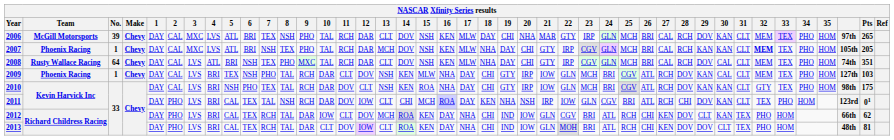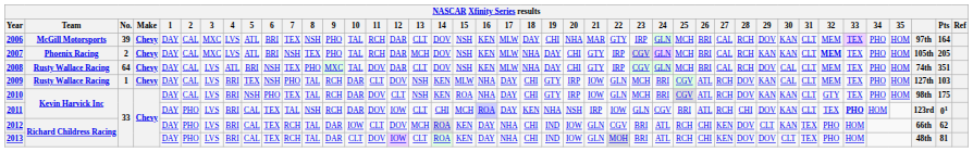 <table class="wikitable" style="text-align:center; font-size:75%">
 <tr>
 <th colspan=45><a href='#'>NASCAR</a> <a href='#'>Xfinity Series</a> results</th>
 </tr>
 <tr>
 <th>Year</th>
 <th>Team</th>
 <th>No.</th>
 <th>Make</th>
 <th>1</th>
 <th>2</th>
 <th>3</th>
 <th>4</th>
 <th>5</th>
 <th>6</th>
 <th>7</th>
 <th>8</th>
 <th>9</th>
 <th>10</th>
 <th>11</th>
 <th>12</th>
 <th>13</th>
 <th>14</th>
 <th>15</th>
 <th>16</th>
 <th>17</th>
 <th>18</th>
 <th>19</th>
 <th>20</th>
 <th>21</th>
 <th>22</th>
 <th>23</th>
 <th>24</th>
 <th>25</th>
 <th>26</th>
 <th>27</th>
 <th>28</th>
 <th>29</th>
 <th>30</th>
 <th>31</th>
 <th>32</th>
 <th>33</th>
 <th>34</th>
 <th>35</th>
 <th></th>
 <th>Pts</th>
 <th>Ref</th>
 </tr>
 <tr>
 <th><a href='#'>2006</a></th>
 <th><a href='#'>McGill Motorsports</a></th>
 <th>39</th>
 <th><a href='#'>Chevy</a></th>
 <td><a href='#'>DAY</a></td>
 <td><a href='#'>CAL</a></td>
 <td><a href='#'>MXC</a></td>
 <td><a href='#'>LVS</a></td>
 <td><a href='#'>ATL</a></td>
 <td><a href='#'>BRI</a></td>
 <td><a href='#'>TEX</a></td>
 <td><a href='#'>NSH</a></td>
 <td><a href='#'>PHO</a></td>
 <td><a href='#'>TAL</a></td>
 <td><a href='#'>RCH</a></td>
 <td><a href='#'>DAR</a></td>
 <td><a href='#'>CLT</a></td>
 <td><a href='#'>DOV</a></td>
 <td><a href='#'>NSH</a></td>
 <td><a href='#'>KEN</a></td>
 <td><a href='#'>MLW</a></td>
 <td><a href='#'>DAY</a></td>
 <td><a href='#'>CHI</a></td>
 <td><a href='#'>NHA</a></td>
 <td><a href='#'>MAR</a></td>
 <td><a href='#'>GTY</a></td>
 <td><a href='#'>IRP</a></td>
 <td style="background:#DFFFDF;"><a href='#'>GLN</a><br></td>
 <td><a href='#'>MCH</a></td>
 <td><a href='#'>BRI</a></td>
 <td><a href='#'>CAL</a></td>
 <td><a href='#'>RCH</a></td>
 <td><a href='#'>DOV</a></td>
 <td><a href='#'>KAN</a></td>
 <td><a href='#'>CLT</a></td>
 <td><a href='#'>MEM</a></td>
 <td style="background:#EFCFFF;"><a href='#'>TEX</a><br></td>
 <td><a href='#'>PHO</a></td>
 <td><a href='#'>HOM</a></td>
 <th>97th</th>
-<th>265</th>
+<th>164</th>
 <th></th>
 </tr>
 <tr>
 <th><a href='#'>2007</a></th>
 <th><a href='#'>Phoenix Racing</a></th>
-<th>1</th>
+<th>2</th>
 <th><a href='#'>Chevy</a></th>
 <td><a href='#'>DAY</a></td>
 <td><a href='#'>CAL</a></td>
 <td><a href='#'>MXC</a></td>
 <td><a href='#'>LVS</a></td>
 <td><a href='#'>ATL</a></td>
 <td><a href='#'>BRI</a></td>
 <td><a href='#'>NSH</a></td>
 <td><a href='#'>TEX</a></td>
 <td><a href='#'>PHO</a></td>
 <td><a href='#'>TAL</a></td>
 <td><a href='#'>RCH</a></td>
 <td><a href='#'>DAR</a></td>
 <td><a href='#'>MCH</a></td>
 <td><a href='#'>DOV</a></td>
 <td><a href='#'>NSH</a></td>
 <td><a href='#'>KEN</a></td>
 <td><a href='#'>MLW</a></td>
 <td><a href='#'>NHA</a></td>
 <td><a href='#'>DAY</a></td>
 <td><a href='#'>CHI</a></td>
 <td><a href='#'>GTY</a></td>
 <td><a href='#'>IRP</a></td>
 <td style="background:#DFDFDF;"><a href='#'>CGV</a><br></td>
 <td style="background:#EFCFFF;"><a href='#'>GLN</a><br></td>
 <td><a href='#'>MCH</a></td>
 <td><a href='#'>BRI</a></td>
 <td><a href='#'>CAL</a></td>
 <td><a href='#'>RCH</a></td>
 <td><a href='#'>KAN</a></td>
 <td><a href='#'>KAN</a></td>
 <td><a href='#'>CLT</a></td>
 <td><strong><a href='#'>MEM</a></strong></td>
 <td><a href='#'>TEX</a></td>
 <td><a href='#'>PHO</a></td>
 <td><a href='#'>HOM</a></td>
 <th>105th</th>
 <th>205</th>
 <th></th>
 </tr>
 <tr>
 <th><a href='#'>2008</a></th>
 <th><a href='#'>Rusty Wallace Racing</a></th>
 <th>64</th>
 <th><a href='#'>Chevy</a></th>
 <td><a href='#'>DAY</a></td>
 <td><a href='#'>CAL</a></td>
 <td><a href='#'>LVS</a></td>
 <td><a href='#'>ATL</a></td>
 <td><a href='#'>BRI</a></td>
 <td><a href='#'>NSH</a></td>
 <td><a href='#'>TEX</a></td>
 <td><a href='#'>PHO</a></td>
 <td style="background:#DFFFDF;"><a href='#'>MXC</a><br></td>
 <td><a href='#'>TAL</a></td>
-<td><a href='#'>RCH</a></td>
+<td><a href='#'>DOV</a></td>
 <td><a href='#'>DAR</a></td>
 <td><a href='#'>CLT</a></td>
 <td><a href='#'>DOV</a></td>
 <td><a href='#'>NSH</a></td>
 <td><a href='#'>KEN</a></td>
 <td><a href='#'>MLW</a></td>
 <td><a href='#'>NHA</a></td>
 <td><a href='#'>DAY</a></td>
 <td><a href='#'>CHI</a></td>
 <td><a href='#'>GTY</a></td>
 <td><a href='#'>IRP</a></td>
 <td style="background:#DFFFDF;"><a href='#'>CGV</a><br></td>
 <td style="background:#DFFFDF;"><a href='#'>GLN</a><br></td>
 <td><a href='#'>MCH</a></td>
 <td><a href='#'>BRI</a></td>
 <td><a href='#'>CAL</a></td>
 <td><a href='#'>RCH</a></td>
 <td><a href='#'>DOV</a></td>
 <td><a href='#'>CAL</a></td>
 <td><a href='#'>CLT</a></td>
 <td><a href='#'>MEM</a></td>
 <td><a href='#'>TEX</a></td>
 <td><a href='#'>PHO</a></td>
 <td><a href='#'>HOM</a></td>
 <th>74th</th>
 <th>351</th>
 <th></th>
 </tr>
 <tr>
 <th><a href='#'>2009</a></th>
-<th><a href='#'>Phoenix Racing</a></th>
+<th><a href='#'>Rusty Wallace Racing</a></th>
 <th>1</th>
 <th><a href='#'>Chevy</a></th>
 <td><a href='#'>DAY</a></td>
 <td><a href='#'>CAL</a></td>
 <td><a href='#'>LVS</a></td>
 <td><a href='#'>BRI</a></td>
 <td><a href='#'>TEX</a></td>
 <td><a href='#'>NSH</a></td>
 <td><a href='#'>PHO</a></td>
 <td><a href='#'>TAL</a></td>
 <td><a href='#'>RCH</a></td>
 <td><a href='#'>DAR</a></td>
 <td><a href='#'>CLT</a></td>
 <td><a href='#'>DOV</a></td>
 <td><a href='#'>NSH</a></td>
 <td><a href='#'>KEN</a></td>
 <td><a href='#'>MLW</a></td>
 <td><a href='#'>NHA</a></td>
 <td><a href='#'>DAY</a></td>
 <td><a href='#'>CHI</a></td>
 <td><a href='#'>GTY</a></td>
 <td><a href='#'>IRP</a></td>
 <td><a href='#'>IOW</a></td>
 <td><a href='#'>GLN</a></td>
 <td><a href='#'>MCH</a></td>
 <td><a href='#'>BRI</a></td>
 <td style="background:#DFFFDF;"><a href='#'>CGV</a><br></td>
 <td><a href='#'>ATL</a></td>
 <td><a href='#'>RCH</a></td>
 <td><a href='#'>DOV</a></td>
 <td><a href='#'>KAN</a></td>
 <td><a href='#'>CAL</a></td>
 <td><a href='#'>CLT</a></td>
 <td><a href='#'>MEM</a></td>
 <td><a href='#'>TEX</a></td>
 <td><a href='#'>PHO</a></td>
 <td><a href='#'>HOM</a></td>
 <th>127th</th>
 <th>103</th>
 <th></th>
 </tr>
 <tr>
 <th><a href='#'>2010</a></th>
 <th rowspan=2><a href='#'>Kevin Harvick Inc</a></th>
 <th rowspan=4>33</th>
 <th rowspan=4><a href='#'>Chevy</a></th>
 <td><a href='#'>DAY</a></td>
 <td><a href='#'>CAL</a></td>
 <td><a href='#'>LVS</a></td>
 <td><a href='#'>BRI</a></td>
 <td><a href='#'>NSH</a></td>
 <td><a href='#'>PHO</a></td>
 <td><a href='#'>TEX</a></td>
 <td><a href='#'>TAL</a></td>
 <td><a href='#'>RCH</a></td>
 <td><a href='#'>DAR</a></td>
 <td><a href='#'>DOV</a></td>
 <td><a href='#'>CLT</a></td>
 <td><a href='#'>NSH</a></td>
 <td><a href='#'>KEN</a></td>
 <td><a href='#'>ROA</a></td>
 <td><a href='#'>NHA</a></td>
 <td><a href='#'>DAY</a></td>
 <td><a href='#'>CHI</a></td>
 <td><a href='#'>GTY</a></td>
 <td><a href='#'>IRP</a></td>
 <td><a href='#'>IOW</a></td>
 <td><a href='#'>GLN</a></td>
 <td><a href='#'>MCH</a></td>
 <td><a href='#'>BRI</a></td>
 <td style="background:#DFDFDF;"><a href='#'>CGV</a><br></td>
 <td><a href='#'>ATL</a></td>
 <td><a href='#'>RCH</a></td>
 <td><a href='#'>DOV</a></td>
 <td><a href='#'>KAN</a></td>
 <td><a href='#'>KAN</a></td>
 <td><a href='#'>CLT</a></td>
 <td><a href='#'>GTY</a></td>
 <td><a href='#'>TEX</a></td>
 <td><a href='#'>PHO</a></td>
 <td><a href='#'>HOM</a></td>
 <th>98th</th>
 <th>175</th>
 <th></th>
 </tr>
 <tr>
 <th><a href='#'>2011</a></th>
 <td><a href='#'>DAY</a></td>
 <td><a href='#'>PHO</a></td>
 <td><a href='#'>LVS</a></td>
 <td><a href='#'>BRI</a></td>
 <td><a href='#'>CAL</a></td>
 <td><a href='#'>TEX</a></td>
 <td><a href='#'>TAL</a></td>
 <td><a href='#'>NSH</a></td>
 <td><a href='#'>RCH</a></td>
 <td><a href='#'>DAR</a></td>
 <td><a href='#'>DOV</a></td>
 <td><a href='#'>IOW</a></td>
 <td><a href='#'>CLT</a></td>
 <td><a href='#'>CHI</a></td>
 <td><a href='#'>MCH</a></td>
 <td style="background:#CFCFFF;"><a href='#'>ROA</a><br></td>
 <td><a href='#'>DAY</a></td>
 <td><a href='#'>KEN</a></td>
 <td><a href='#'>NHA</a></td>
 <td><a href='#'>NSH</a></td>
 <td><a href='#'>IRP</a></td>
 <td><a href='#'>IOW</a></td>
 <td><a href='#'>GLN</a></td>
 <td><a href='#'>CGV</a></td>
 <td><a href='#'>BRI</a></td>
 <td><a href='#'>ATL</a></td>
 <td><a href='#'>RCH</a></td>
 <td><a href='#'>CHI</a></td>
 <td><a href='#'>DOV</a></td>
 <td><a href='#'>KAN</a></td>
 <td><a href='#'>CLT</a></td>
 <td><a href='#'>TEX</a></td>
-<td><a href='#'>PHO</a></td>
+<td><strong><a href='#'>PHO</a></strong></td>
 <td><a href='#'>HOM</a></td>
 <td></td>
 <th>123rd</th>
 <th>0<sup>1</sup></th>
 <th></th>
 </tr>
 <tr>
 <th><a href='#'>2012</a></th>
 <th rowspan=2 nowrap><a href='#'>Richard Childress Racing</a></th>
 <td><a href='#'>DAY</a></td>
 <td><a href='#'>PHO</a></td>
 <td><a href='#'>LVS</a></td>
 <td><a href='#'>BRI</a></td>
 <td><a href='#'>CAL</a></td>
 <td><a href='#'>TEX</a></td>
 <td><a href='#'>RCH</a></td>
 <td><a href='#'>TAL</a></td>
 <td><a href='#'>DAR</a></td>
 <td><a href='#'>IOW</a></td>
 <td><a href='#'>CLT</a></td>
 <td><a href='#'>DOV</a></td>
 <td><a href='#'>MCH</a></td>
 <td style="background:#DFDFDF;"><a href='#'>ROA</a><br></td>
 <td><a href='#'>KEN</a></td>
 <td><a href='#'>DAY</a></td>
 <td><a href='#'>NHA</a></td>
 <td><a href='#'>CHI</a></td>
 <td><a href='#'>IND</a></td>
 <td><a href='#'>IOW</a></td>
 <td><a href='#'>GLN</a></td>
 <td><a href='#'>CGV</a></td>
 <td><a href='#'>BRI</a></td>
 <td><a href='#'>ATL</a></td>
 <td><a href='#'>RCH</a></td>
 <td><a href='#'>CHI</a></td>
 <td><a href='#'>KEN</a></td>
 <td><a href='#'>DOV</a></td>
 <td><a href='#'>CLT</a></td>
 <td><a href='#'>KAN</a></td>
 <td><a href='#'>TEX</a></td>
 <td><a href='#'>PHO</a></td>
 <td><a href='#'>HOM</a></td>
 <td colspan=2></td>
 <th>66th</th>
 <th>62</th>
 <th></th>
 </tr>
 <tr>
 <th><a href='#'>2013</a></th>
 <td><a href='#'>DAY</a></td>
 <td><a href='#'>PHO</a></td>
 <td><a href='#'>LVS</a></td>
 <td><a href='#'>BRI</a></td>
 <td><a href='#'>CAL</a></td>
 <td><a href='#'>TEX</a></td>
 <td><a href='#'>RCH</a></td>
 <td><a href='#'>TAL</a></td>
 <td><a href='#'>DAR</a></td>
 <td><a href='#'>CLT</a></td>
 <td><a href='#'>DOV</a></td>
 <td style="background:#EFCFFF;"><a href='#'>IOW</a><br></td>
 <td><a href='#'>CLT</a></td>
 <td style="background:#DFFFDF;"><a href='#'>ROA</a><br></td>
 <td><a href='#'>KEN</a></td>
 <td><a href='#'>DAY</a></td>
 <td><a href='#'>NHA</a></td>
 <td><a href='#'>CHI</a></td>
 <td><a href='#'>IND</a></td>
 <td><a href='#'>IOW</a></td>
 <td><a href='#'>GLN</a></td>
 <td style="background:#DFDFDF;"><a href='#'>MOH</a><br></td>
 <td><a href='#'>BRI</a></td>
 <td><a href='#'>ATL</a></td>
 <td><a href='#'>RCH</a></td>
 <td><a href='#'>CHI</a></td>
 <td><a href='#'>KEN</a></td>
 <td><a href='#'>DOV</a></td>
 <td><a href='#'>DOV</a></td>
 <td><a href='#'>CLT</a></td>
 <td><a href='#'>TEX</a></td>
 <td><a href='#'>PHO</a></td>
 <td><a href='#'>HOM</a></td>
 <td colspan=2></td>
 <th>48th</th>
 <th>81</th>
 <th></th>
 </tr>
 </table>
